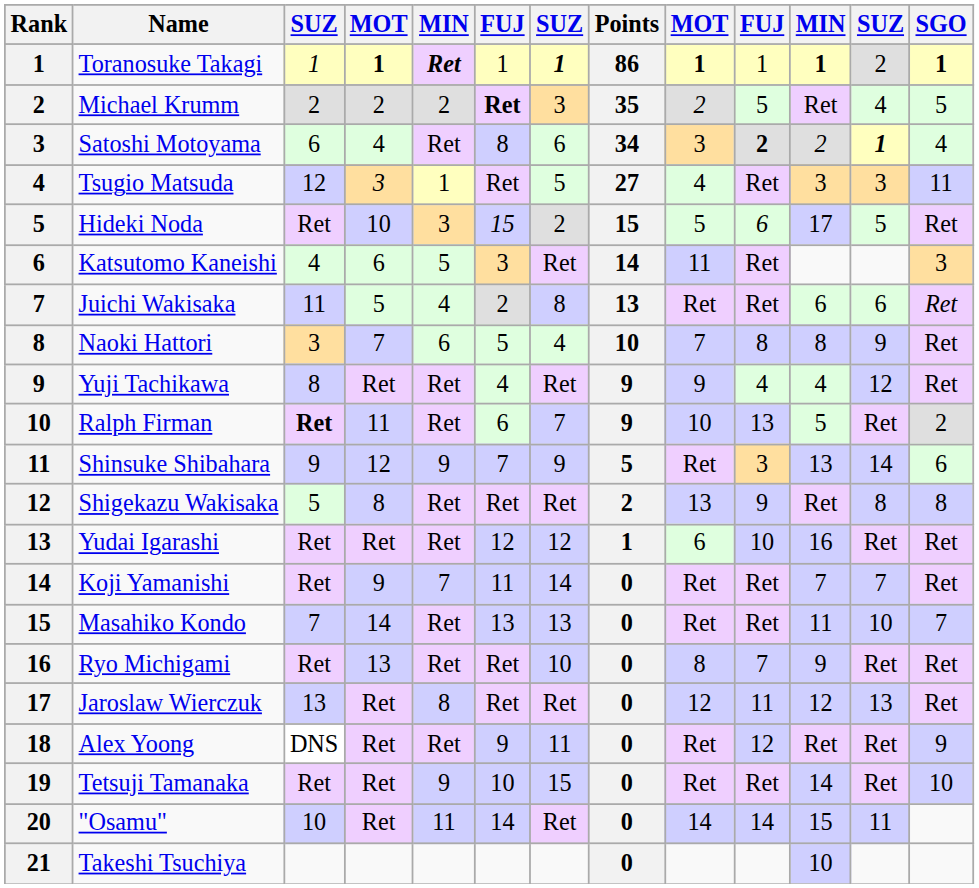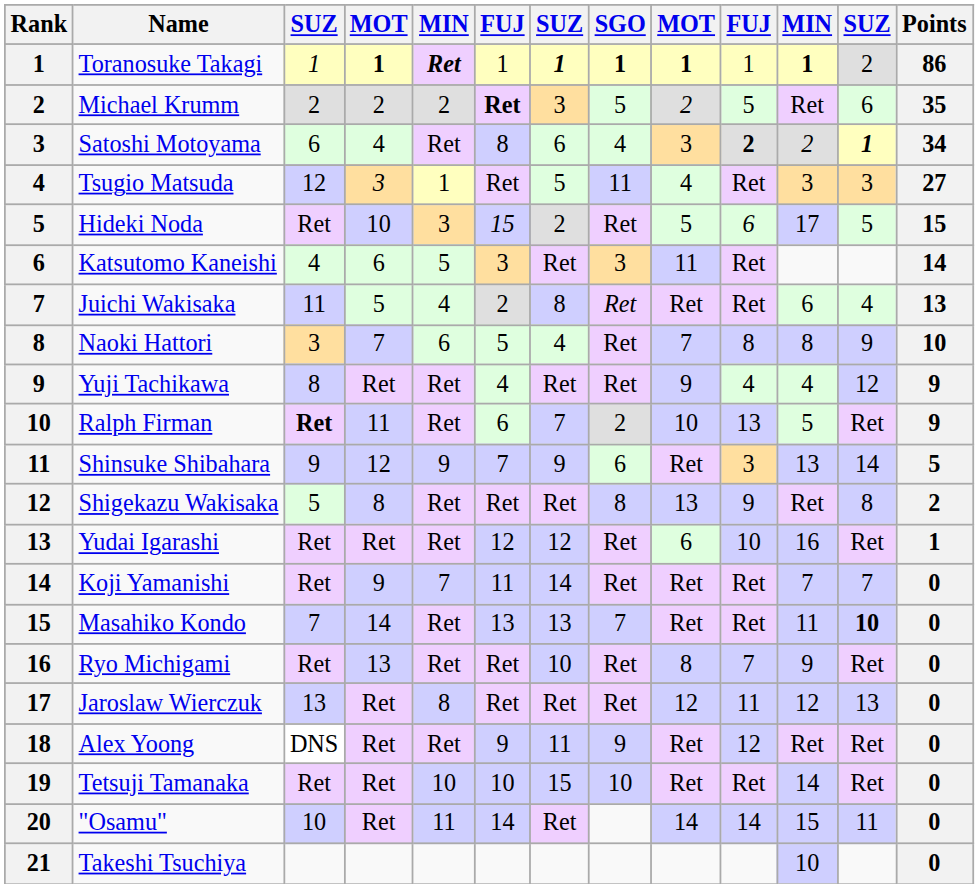 <table class="wikitable" style="font-size: 85%; text-align:center">
 <tr>
 <th>Rank</th>
 <th>Name</th>
 <th><a href='#'>SUZ</a></th>
 <th><a href='#'>MOT</a></th>
 <th><a href='#'>MIN</a></th>
 <th><a href='#'>FUJ</a></th>
 <th><a href='#'>SUZ</a></th>
-<th>Points</th>
+<th><a href='#'>SGO</a></th>
 <th><a href='#'>MOT</a></th>
 <th><a href='#'>FUJ</a></th>
 <th><a href='#'>MIN</a></th>
 <th><a href='#'>SUZ</a></th>
-<th><a href='#'>SGO</a></th>
+<th>Points</th>
 </tr>
 <tr>
 <th>1</th>
 <td align="left"> <a href='#'>Toranosuke Takagi</a></td>
 <td style="background:#FFFFBF;"><em>1</em></td>
 <td style="background:#FFFFBF;"><strong>1</strong></td>
 <td style="background:#EFCFFF;"><strong><em>Ret</em></strong></td>
 <td style="background:#FFFFBF;">1</td>
 <td style="background:#FFFFBF;"><strong><em>1</em></strong></td>
-<th>86</th>
+<td style="background:#FFFFBF;"><strong>1</strong></td>
 <td style="background:#FFFFBF;"><strong>1</strong></td>
 <td style="background:#FFFFBF;">1</td>
 <td style="background:#FFFFBF;"><strong>1</strong></td>
 <td style="background:#DFDFDF;">2</td>
-<td style="background:#FFFFBF;"><strong>1</strong></td>
+<th>86</th>
 </tr>
 <tr>
 <th>2</th>
 <td align="left"> <a href='#'>Michael Krumm</a></td>
 <td style="background:#DFDFDF;">2</td>
 <td style="background:#DFDFDF;">2</td>
 <td style="background:#DFDFDF;">2</td>
 <td style="background:#EFCFFF;"><strong>Ret</strong></td>
 <td style="background:#FFDF9F;">3</td>
-<th>35</th>
+<td style="background:#DFFFDF;">5</td>
 <td style="background:#DFDFDF;"><em>2</em></td>
 <td style="background:#DFFFDF;">5</td>
 <td style="background:#EFCFFF;">Ret</td>
-<td style="background:#DFFFDF;">4</td>
-<td style="background:#DFFFDF;">5</td>
+<td style="background:#DFFFDF;">6</td>
+<th>35</th>
 </tr>
 <tr>
 <th>3</th>
 <td align="left"> <a href='#'>Satoshi Motoyama</a></td>
 <td style="background:#DFFFDF;">6</td>
 <td style="background:#DFFFDF;">4</td>
 <td style="background:#EFCFFF;">Ret</td>
 <td style="background:#CFCFFF;">8</td>
 <td style="background:#DFFFDF;">6</td>
-<th>34</th>
+<td style="background:#DFFFDF;">4</td>
 <td style="background:#FFDF9F;">3</td>
 <td style="background:#DFDFDF;"><strong>2</strong></td>
 <td style="background:#DFDFDF;"><em>2</em></td>
 <td style="background:#FFFFBF;"><strong><em>1</em></strong></td>
-<td style="background:#DFFFDF;">4</td>
+<th>34</th>
 </tr>
 <tr>
 <th>4</th>
 <td align="left"> <a href='#'>Tsugio Matsuda</a></td>
 <td style="background:#CFCFFF;">12</td>
 <td style="background:#FFDF9F;"><em>3</em></td>
 <td style="background:#FFFFBF;">1</td>
 <td style="background:#EFCFFF;">Ret</td>
 <td style="background:#DFFFDF;">5</td>
-<th>27</th>
+<td style="background:#CFCFFF;">11</td>
 <td style="background:#DFFFDF;">4</td>
 <td style="background:#EFCFFF;">Ret</td>
 <td style="background:#FFDF9F;">3</td>
 <td style="background:#FFDF9F;">3</td>
-<td style="background:#CFCFFF;">11</td>
+<th>27</th>
 </tr>
 <tr>
 <th>5</th>
 <td align="left"> <a href='#'>Hideki Noda</a></td>
 <td style="background:#EFCFFF;">Ret</td>
 <td style="background:#CFCFFF;">10</td>
 <td style="background:#FFDF9F;">3</td>
 <td style="background:#CFCFFF;"><em>15</em></td>
 <td style="background:#DFDFDF;">2</td>
-<th>15</th>
+<td style="background:#EFCFFF;">Ret</td>
 <td style="background:#DFFFDF;">5</td>
 <td style="background:#DFFFDF;"><em>6</em></td>
 <td style="background:#CFCFFF;">17</td>
 <td style="background:#DFFFDF;">5</td>
-<td style="background:#EFCFFF;">Ret</td>
+<th>15</th>
 </tr>
 <tr>
 <th>6</th>
 <td align="left"> <a href='#'>Katsutomo Kaneishi</a></td>
 <td style="background:#DFFFDF;">4</td>
 <td style="background:#DFFFDF;">6</td>
 <td style="background:#DFFFDF;">5</td>
 <td style="background:#FFDF9F;">3</td>
 <td style="background:#EFCFFF;">Ret</td>
-<th>14</th>
+<td style="background:#FFDF9F;">3</td>
 <td style="background:#CFCFFF;">11</td>
 <td style="background:#EFCFFF;">Ret</td>
 <td></td>
 <td></td>
-<td style="background:#FFDF9F;">3</td>
+<th>14</th>
 </tr>
 <tr>
 <th>7</th>
 <td align="left"> <a href='#'>Juichi Wakisaka</a></td>
 <td style="background:#CFCFFF;">11</td>
 <td style="background:#DFFFDF;">5</td>
 <td style="background:#DFFFDF;">4</td>
 <td style="background:#DFDFDF;">2</td>
 <td style="background:#CFCFFF;">8</td>
-<th>13</th>
+<td style="background:#EFCFFF;"><em>Ret</em></td>
 <td style="background:#EFCFFF;">Ret</td>
 <td style="background:#EFCFFF;">Ret</td>
 <td style="background:#DFFFDF;">6</td>
-<td style="background:#DFFFDF;">6</td>
-<td style="background:#EFCFFF;"><em>Ret</em></td>
+<td style="background:#DFFFDF;">4</td>
+<th>13</th>
 </tr>
 <tr>
 <th>8</th>
 <td align="left"> <a href='#'>Naoki Hattori</a></td>
 <td style="background:#FFDF9F;">3</td>
 <td style="background:#CFCFFF;">7</td>
 <td style="background:#DFFFDF;">6</td>
 <td style="background:#DFFFDF;">5</td>
 <td style="background:#DFFFDF;">4</td>
-<th>10</th>
+<td style="background:#EFCFFF;">Ret</td>
 <td style="background:#CFCFFF;">7</td>
 <td style="background:#CFCFFF;">8</td>
 <td style="background:#CFCFFF;">8</td>
 <td style="background:#CFCFFF;">9</td>
-<td style="background:#EFCFFF;">Ret</td>
+<th>10</th>
 </tr>
 <tr>
 <th>9</th>
 <td align="left"> <a href='#'>Yuji Tachikawa</a></td>
 <td style="background:#CFCFFF;">8</td>
 <td style="background:#EFCFFF;">Ret</td>
 <td style="background:#EFCFFF;">Ret</td>
 <td style="background:#DFFFDF;">4</td>
 <td style="background:#EFCFFF;">Ret</td>
-<th>9</th>
+<td style="background:#EFCFFF;">Ret</td>
 <td style="background:#CFCFFF;">9</td>
 <td style="background:#DFFFDF;">4</td>
 <td style="background:#DFFFDF;">4</td>
 <td style="background:#CFCFFF;">12</td>
-<td style="background:#EFCFFF;">Ret</td>
+<th>9</th>
 </tr>
 <tr>
 <th>10</th>
 <td align="left"> <a href='#'>Ralph Firman</a></td>
 <td style="background:#EFCFFF;"><strong>Ret</strong></td>
 <td style="background:#CFCFFF;">11</td>
 <td style="background:#EFCFFF;">Ret</td>
 <td style="background:#DFFFDF;">6</td>
 <td style="background:#CFCFFF;">7</td>
-<th>9</th>
+<td style="background:#DFDFDF;">2</td>
 <td style="background:#CFCFFF;">10</td>
 <td style="background:#CFCFFF;">13</td>
 <td style="background:#DFFFDF;">5</td>
 <td style="background:#EFCFFF;">Ret</td>
-<td style="background:#DFDFDF;">2</td>
+<th>9</th>
 </tr>
 <tr>
 <th>11</th>
 <td align="left"> <a href='#'>Shinsuke Shibahara</a></td>
 <td style="background:#CFCFFF;">9</td>
 <td style="background:#CFCFFF;">12</td>
 <td style="background:#CFCFFF;">9</td>
 <td style="background:#CFCFFF;">7</td>
 <td style="background:#CFCFFF;">9</td>
-<th>5</th>
+<td style="background:#DFFFDF;">6</td>
 <td style="background:#EFCFFF;">Ret</td>
 <td style="background:#FFDF9F;">3</td>
 <td style="background:#CFCFFF;">13</td>
 <td style="background:#CFCFFF;">14</td>
-<td style="background:#DFFFDF;">6</td>
+<th>5</th>
 </tr>
 <tr>
 <th>12</th>
 <td align="left"> <a href='#'>Shigekazu Wakisaka</a></td>
 <td style="background:#DFFFDF;">5</td>
 <td style="background:#CFCFFF;">8</td>
 <td style="background:#EFCFFF;">Ret</td>
 <td style="background:#EFCFFF;">Ret</td>
 <td style="background:#EFCFFF;">Ret</td>
-<th>2</th>
+<td style="background:#CFCFFF;">8</td>
 <td style="background:#CFCFFF;">13</td>
 <td style="background:#CFCFFF;">9</td>
 <td style="background:#EFCFFF;">Ret</td>
 <td style="background:#CFCFFF;">8</td>
-<td style="background:#CFCFFF;">8</td>
+<th>2</th>
 </tr>
 <tr>
 <th>13</th>
 <td align="left"> <a href='#'>Yudai Igarashi</a></td>
 <td style="background:#EFCFFF;">Ret</td>
 <td style="background:#EFCFFF;">Ret</td>
 <td style="background:#EFCFFF;">Ret</td>
 <td style="background:#CFCFFF;">12</td>
 <td style="background:#CFCFFF;">12</td>
-<th>1</th>
+<td style="background:#EFCFFF;">Ret</td>
 <td style="background:#DFFFDF;">6</td>
 <td style="background:#CFCFFF;">10</td>
 <td style="background:#CFCFFF;">16</td>
 <td style="background:#EFCFFF;">Ret</td>
-<td style="background:#EFCFFF;">Ret</td>
+<th>1</th>
 </tr>
 <tr>
 <th>14</th>
 <td align="left"> <a href='#'>Koji Yamanishi</a></td>
 <td style="background:#EFCFFF;">Ret</td>
 <td style="background:#CFCFFF;">9</td>
 <td style="background:#CFCFFF;">7</td>
 <td style="background:#CFCFFF;">11</td>
 <td style="background:#CFCFFF;">14</td>
-<th>0</th>
+<td style="background:#EFCFFF;">Ret</td>
 <td style="background:#EFCFFF;">Ret</td>
 <td style="background:#EFCFFF;">Ret</td>
 <td style="background:#CFCFFF;">7</td>
 <td style="background:#CFCFFF;">7</td>
-<td style="background:#EFCFFF;">Ret</td>
+<th>0</th>
 </tr>
 <tr>
 <th>15</th>
 <td align="left"> <a href='#'>Masahiko Kondo</a></td>
 <td style="background:#CFCFFF;">7</td>
 <td style="background:#CFCFFF;">14</td>
 <td style="background:#EFCFFF;">Ret</td>
 <td style="background:#CFCFFF;">13</td>
 <td style="background:#CFCFFF;">13</td>
-<th>0</th>
+<td style="background:#CFCFFF;">7</td>
 <td style="background:#EFCFFF;">Ret</td>
 <td style="background:#EFCFFF;">Ret</td>
 <td style="background:#CFCFFF;">11</td>
-<td style="background:#CFCFFF;">10</td>
-<td style="background:#CFCFFF;">7</td>
+<td style="background:#CFCFFF;"><strong>10</strong></td>
+<th>0</th>
 </tr>
 <tr>
 <th>16</th>
 <td align="left"> <a href='#'>Ryo Michigami</a></td>
 <td style="background:#EFCFFF;">Ret</td>
 <td style="background:#CFCFFF;">13</td>
 <td style="background:#EFCFFF;">Ret</td>
 <td style="background:#EFCFFF;">Ret</td>
 <td style="background:#CFCFFF;">10</td>
-<th>0</th>
+<td style="background:#EFCFFF;">Ret</td>
 <td style="background:#CFCFFF;">8</td>
 <td style="background:#CFCFFF;">7</td>
 <td style="background:#CFCFFF;">9</td>
 <td style="background:#EFCFFF;">Ret</td>
-<td style="background:#EFCFFF;">Ret</td>
+<th>0</th>
 </tr>
 <tr>
 <th>17</th>
 <td align="left"> <a href='#'>Jaroslaw Wierczuk</a></td>
 <td style="background:#CFCFFF;">13</td>
 <td style="background:#EFCFFF;">Ret</td>
 <td style="background:#CFCFFF;">8</td>
 <td style="background:#EFCFFF;">Ret</td>
 <td style="background:#EFCFFF;">Ret</td>
-<th>0</th>
+<td style="background:#EFCFFF;">Ret</td>
 <td style="background:#CFCFFF;">12</td>
 <td style="background:#CFCFFF;">11</td>
 <td style="background:#CFCFFF;">12</td>
 <td style="background:#CFCFFF;">13</td>
-<td style="background:#EFCFFF;">Ret</td>
+<th>0</th>
 </tr>
 <tr>
 <th>18</th>
 <td align="left"> <a href='#'>Alex Yoong</a></td>
 <td style="background:#FFFFFF;">DNS</td>
 <td style="background:#EFCFFF;">Ret</td>
 <td style="background:#EFCFFF;">Ret</td>
 <td style="background:#CFCFFF;">9</td>
 <td style="background:#CFCFFF;">11</td>
-<th>0</th>
+<td style="background:#CFCFFF;">9</td>
 <td style="background:#EFCFFF;">Ret</td>
 <td style="background:#CFCFFF;">12</td>
 <td style="background:#EFCFFF;">Ret</td>
 <td style="background:#EFCFFF;">Ret</td>
-<td style="background:#CFCFFF;">9</td>
+<th>0</th>
 </tr>
 <tr>
 <th>19</th>
 <td align="left"> <a href='#'>Tetsuji Tamanaka</a></td>
 <td style="background:#EFCFFF;">Ret</td>
 <td style="background:#EFCFFF;">Ret</td>
-<td style="background:#CFCFFF;">9</td>
+<td style="background:#CFCFFF;">10</td>
 <td style="background:#CFCFFF;">10</td>
 <td style="background:#CFCFFF;">15</td>
-<th>0</th>
+<td style="background:#CFCFFF;">10</td>
 <td style="background:#EFCFFF;">Ret</td>
 <td style="background:#EFCFFF;">Ret</td>
 <td style="background:#CFCFFF;">14</td>
 <td style="background:#EFCFFF;">Ret</td>
-<td style="background:#CFCFFF;">10</td>
+<th>0</th>
 </tr>
 <tr>
 <th>20</th>
 <td align="left"> <a href='#'>"Osamu"</a></td>
 <td style="background:#CFCFFF;">10</td>
 <td style="background:#EFCFFF;">Ret</td>
 <td style="background:#CFCFFF;">11</td>
 <td style="background:#CFCFFF;">14</td>
 <td style="background:#EFCFFF;">Ret</td>
-<th>0</th>
+<td></td>
 <td style="background:#CFCFFF;">14</td>
 <td style="background:#CFCFFF;">14</td>
 <td style="background:#CFCFFF;">15</td>
 <td style="background:#CFCFFF;">11</td>
-<td></td>
+<th>0</th>
 </tr>
 <tr>
 <th>21</th>
 <td align="left"> <a href='#'>Takeshi Tsuchiya</a></td>
 <td></td>
 <td></td>
 <td></td>
 <td></td>
 <td></td>
-<th>0</th>
+<td></td>
 <td></td>
 <td></td>
 <td style="background:#CFCFFF;">10</td>
 <td></td>
-<td></td>
+<th>0</th>
 </tr>
 </table>
